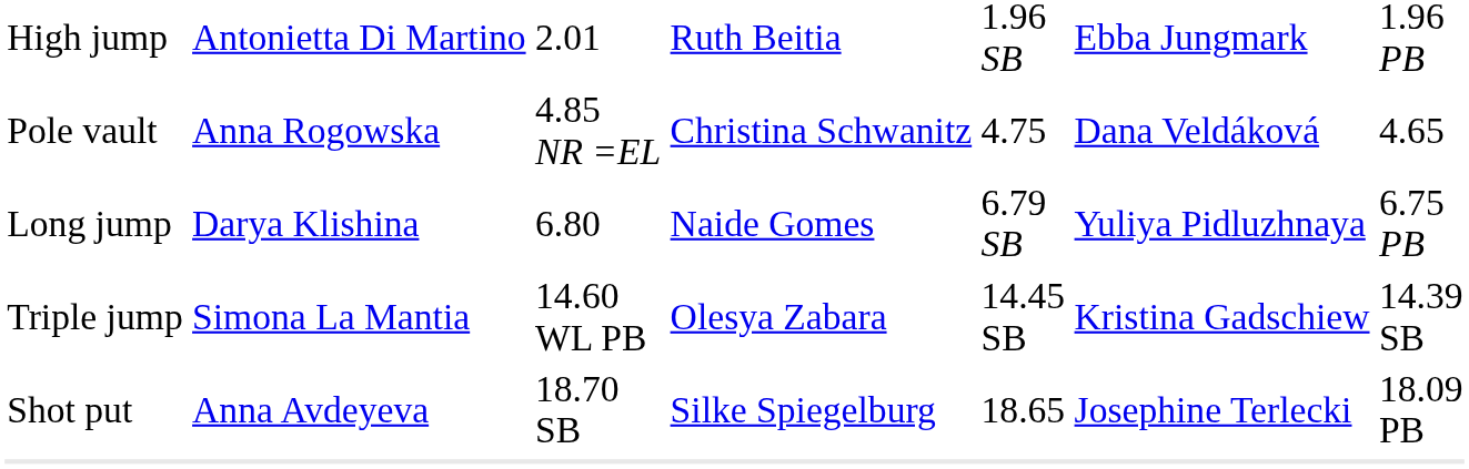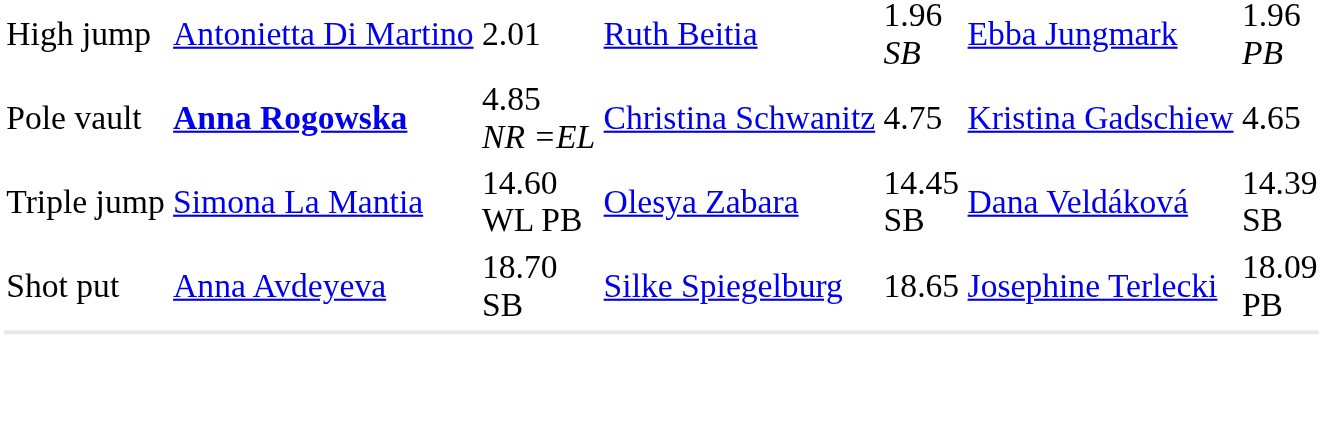 <table>
 <tr>
 <td>High jump <br></td>
 <td><a href='#'>Antonietta Di Martino</a><br></td>
 <td>2.01</td>
 <td><a href='#'>Ruth Beitia</a><br></td>
 <td>1.96<br><em>SB</em></td>
 <td><a href='#'>Ebba Jungmark</a><br></td>
 <td>1.96<br><em>PB</em></td>
 </tr>
 <tr>
 <td>Pole vault <br></td>
-<td><a href='#'>Anna Rogowska</a><br></td>
+<td><strong><a href='#'>Anna Rogowska</a><br></strong></td>
 <td>4.85<br><em>NR =EL</em></td>
 <td><a href='#'>Christina Schwanitz</a><br></td>
 <td>4.75</td>
-<td><a href='#'>Dana Veldáková</a><br></td>
+<td><a href='#'>Kristina Gadschiew</a><br></td>
 <td>4.65</td>
-</tr>
-<tr>
-<td>Long jump <br></td>
-<td><a href='#'>Darya Klishina</a><br></td>
-<td>6.80</td>
-<td><a href='#'>Naide Gomes</a><br></td>
-<td>6.79<br><em>SB</em></td>
-<td><a href='#'>Yuliya Pidluzhnaya</a><br></td>
-<td>6.75<br><em>PB</em></td>
 </tr>
 <tr>
 <td>Triple jump <br></td>
 <td><a href='#'>Simona La Mantia</a><br></td>
 <td>14.60<br> WL PB</td>
 <td><a href='#'>Olesya Zabara</a><br></td>
 <td>14.45<br> SB</td>
-<td><a href='#'>Kristina Gadschiew</a><br></td>
+<td><a href='#'>Dana Veldáková</a><br></td>
 <td>14.39<br> SB</td>
 </tr>
 <tr>
 <td>Shot put <br></td>
 <td><a href='#'>Anna Avdeyeva</a><br></td>
 <td>18.70<br> SB</td>
 <td><a href='#'>Silke Spiegelburg</a><br></td>
 <td>18.65<br></td>
 <td><a href='#'>Josephine Terlecki</a><br></td>
 <td>18.09<br> PB</td>
 </tr>
 <tr bgcolor= e8e8e8>
 <td colspan=7></td>
 </tr>
 </table>
